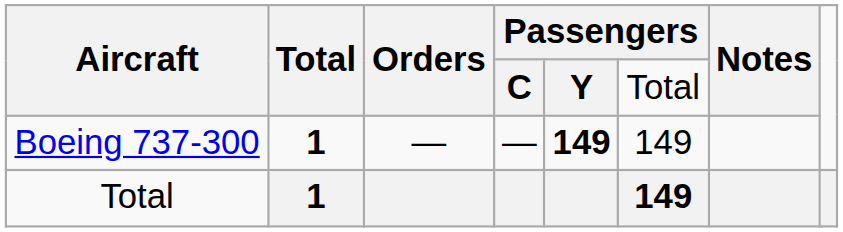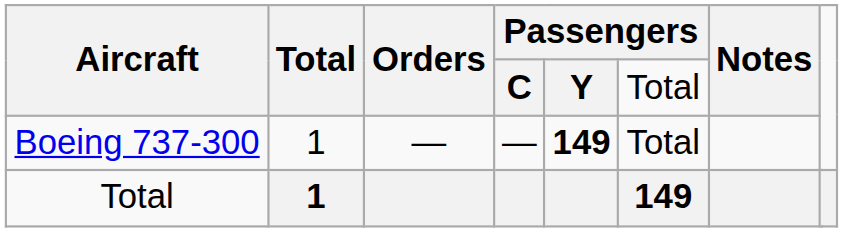 <table class="wikitable" style="margin:1em auto; border-collapse:collapse; text-align:center">
 <tr>
 <th rowspan="2">Aircraft</th>
 <th rowspan="2">Total</th>
 <th rowspan="2">Orders</th>
 <th colspan="3">Passengers</th>
 <th rowspan="2">Notes</th>
 </tr>
 <tr>
 <th><abbr>C</abbr></th>
 <th><abbr>Y</abbr></th>
 <td>Total</td>
 </tr>
 <tr>
 <td><a href='#'>Boeing 737-300</a></td>
-<td><strong>1</strong></td>
+<td>1</td>
 <td>—</td>
 <td>—</td>
 <td><strong>149</strong></td>
-<td>149</td>
+<td>Total</td>
 <td></td>
 </tr>
 <tr>
 <td>Total</td>
 <th>1</th>
 <th></th>
 <th></th>
 <th></th>
 <th>149</th>
 <th colspan="3"></th>
 <th></th>
 </tr>
 </table>
